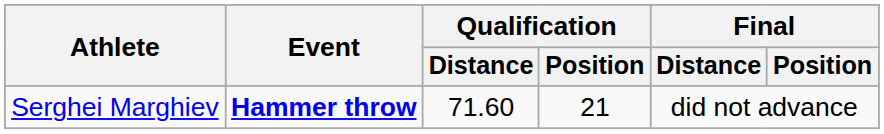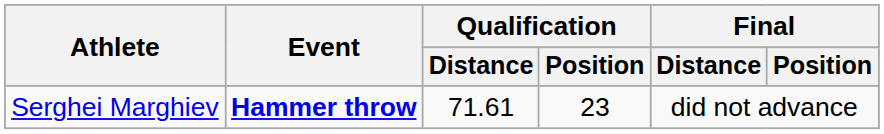 <table class=wikitable style="font-size:90%">
 <tr>
 <th rowspan="2">Athlete</th>
 <th rowspan="2">Event</th>
 <th colspan="2">Qualification</th>
 <th colspan="2">Final</th>
 </tr>
 <tr style="font-size:95%">
 <th>Distance</th>
 <th>Position</th>
 <th>Distance</th>
 <th>Position</th>
 </tr>
 <tr style=text-align:center>
 <td style=text-align:left><a href='#'>Serghei Marghiev</a></td>
 <td style=text-align:left><strong><a href='#'>Hammer throw</a></strong></td>
-<td>71.60</td>
-<td>21</td>
+<td>71.61</td>
+<td>23</td>
 <td colspan="2">did not advance</td>
 </tr>
 </table>
